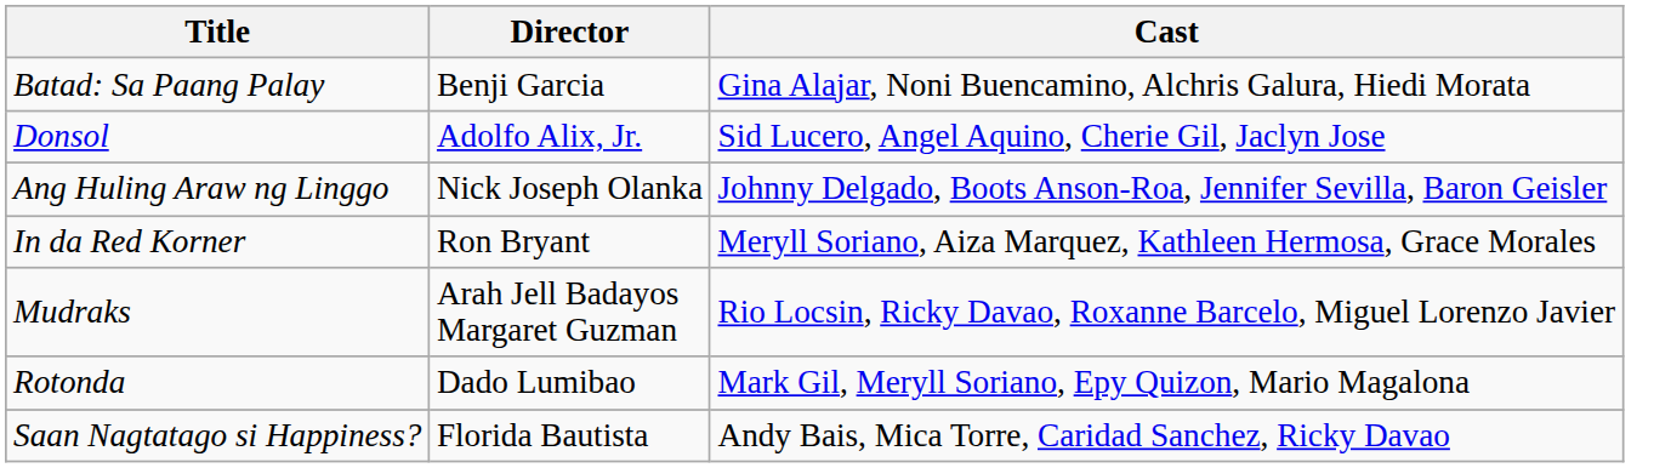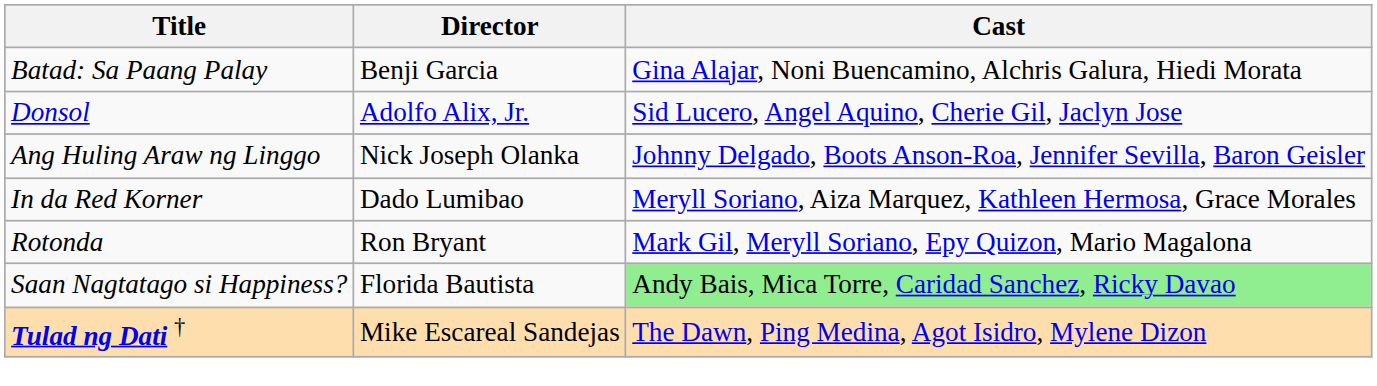 <table class="wikitable">
 <tr>
 <th>Title</th>
 <th>Director</th>
 <th>Cast</th>
 </tr>
 <tr>
 <td><em>Batad: Sa Paang Palay</em></td>
 <td>Benji Garcia</td>
 <td><a href='#'>Gina Alajar</a>, Noni Buencamino, Alchris Galura, Hiedi Morata</td>
 </tr>
 <tr>
 <td><em><a href='#'>Donsol</a></em></td>
 <td><a href='#'>Adolfo Alix, Jr.</a></td>
 <td><a href='#'>Sid Lucero</a>, <a href='#'>Angel Aquino</a>, <a href='#'>Cherie Gil</a>, <a href='#'>Jaclyn Jose</a></td>
 </tr>
 <tr>
 <td><em>Ang Huling Araw ng Linggo</em></td>
 <td>Nick Joseph Olanka</td>
 <td><a href='#'>Johnny Delgado</a>, <a href='#'>Boots Anson-Roa</a>, <a href='#'>Jennifer Sevilla</a>, <a href='#'>Baron Geisler</a></td>
 </tr>
 <tr>
 <td><em>In da Red Korner</em></td>
-<td>Ron Bryant</td>
+<td>Dado Lumibao</td>
 <td><a href='#'>Meryll Soriano</a>, Aiza Marquez, <a href='#'>Kathleen Hermosa</a>, Grace Morales</td>
 </tr>
 <tr>
-<td><em>Mudraks</em></td>
-<td>Arah Jell Badayos<br>Margaret Guzman</td>
-<td><a href='#'>Rio Locsin</a>, <a href='#'>Ricky Davao</a>, <a href='#'>Roxanne Barcelo</a>, Miguel Lorenzo Javier</td>
-</tr>
-<tr>
 <td><em>Rotonda</em></td>
-<td>Dado Lumibao</td>
+<td>Ron Bryant</td>
 <td><a href='#'>Mark Gil</a>, <a href='#'>Meryll Soriano</a>, <a href='#'>Epy Quizon</a>, Mario Magalona</td>
 </tr>
 <tr>
 <td><em>Saan Nagtatago si Happiness?</em></td>
 <td>Florida Bautista</td>
-<td>Andy Bais, Mica Torre, <a href='#'>Caridad Sanchez</a>, <a href='#'>Ricky Davao</a></td>
+<td style="background: lightgreen;">Andy Bais, Mica Torre, <a href='#'>Caridad Sanchez</a>, <a href='#'>Ricky Davao</a></td>
+</tr>
+<tr style="background:#FFDEAD;">
+<td><strong><em><a href='#'>Tulad ng Dati</a></em></strong> <sup>†</sup></td>
+<td>Mike Escareal Sandejas</td>
+<td><a href='#'>The Dawn</a>, <a href='#'>Ping Medina</a>, <a href='#'>Agot Isidro</a>, <a href='#'>Mylene Dizon</a></td>
 </tr>
 </table>
